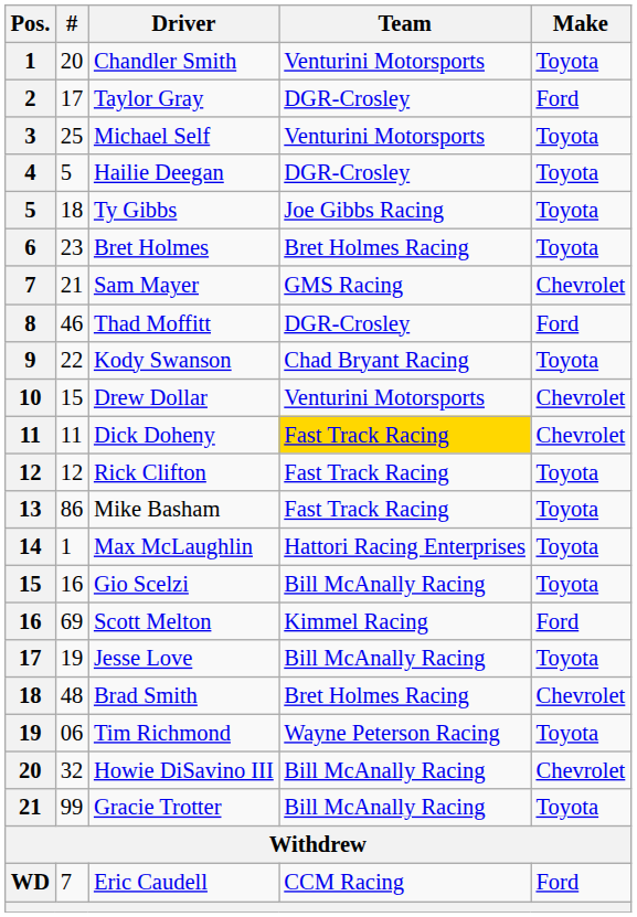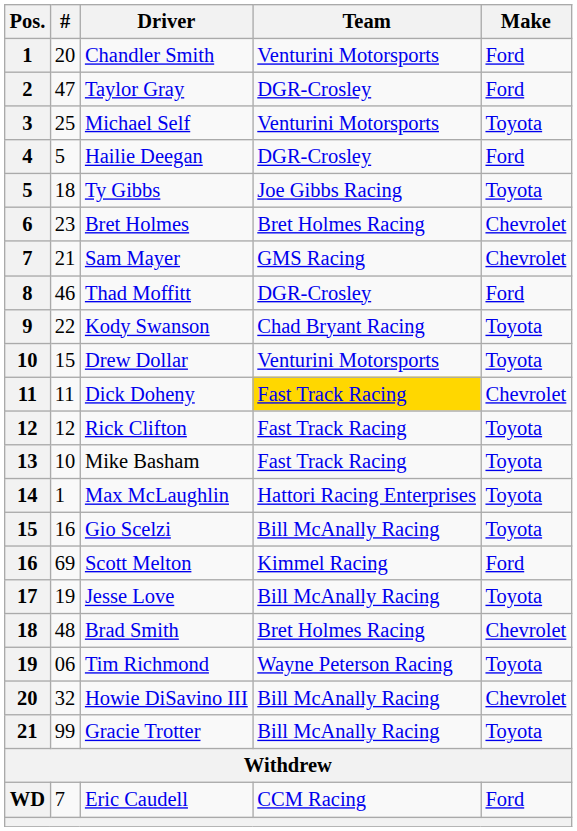 <table class="wikitable" style="font-size:95%">
 <tr>
 <th>Pos.</th>
 <th>#</th>
 <th>Driver</th>
 <th>Team</th>
 <th>Make</th>
 </tr>
 <tr>
 <th>1</th>
 <td>20</td>
 <td><a href='#'>Chandler Smith</a></td>
 <td><a href='#'>Venturini Motorsports</a></td>
-<td><a href='#'>Toyota</a></td>
+<td><a href='#'>Ford</a></td>
 </tr>
 <tr>
 <th>2</th>
-<td>17</td>
+<td>47</td>
 <td><a href='#'>Taylor Gray</a></td>
 <td><a href='#'>DGR-Crosley</a></td>
 <td><a href='#'>Ford</a></td>
 </tr>
 <tr>
 <th>3</th>
 <td>25</td>
 <td><a href='#'>Michael Self</a></td>
 <td><a href='#'>Venturini Motorsports</a></td>
 <td><a href='#'>Toyota</a></td>
 </tr>
 <tr>
 <th>4</th>
 <td>5</td>
 <td><a href='#'>Hailie Deegan</a></td>
 <td><a href='#'>DGR-Crosley</a></td>
-<td><a href='#'>Toyota</a></td>
+<td><a href='#'>Ford</a></td>
 </tr>
 <tr>
 <th>5</th>
 <td>18</td>
 <td><a href='#'>Ty Gibbs</a></td>
 <td><a href='#'>Joe Gibbs Racing</a></td>
 <td><a href='#'>Toyota</a></td>
 </tr>
 <tr>
 <th>6</th>
 <td>23</td>
 <td><a href='#'>Bret Holmes</a></td>
 <td><a href='#'>Bret Holmes Racing</a></td>
-<td><a href='#'>Toyota</a></td>
+<td><a href='#'>Chevrolet</a></td>
 </tr>
 <tr>
 <th>7</th>
 <td>21</td>
 <td><a href='#'>Sam Mayer</a></td>
 <td><a href='#'>GMS Racing</a></td>
 <td><a href='#'>Chevrolet</a></td>
 </tr>
 <tr>
 <th>8</th>
 <td>46</td>
 <td><a href='#'>Thad Moffitt</a></td>
 <td><a href='#'>DGR-Crosley</a></td>
 <td><a href='#'>Ford</a></td>
 </tr>
 <tr>
 <th>9</th>
 <td>22</td>
 <td><a href='#'>Kody Swanson</a></td>
 <td><a href='#'>Chad Bryant Racing</a></td>
 <td><a href='#'>Toyota</a></td>
 </tr>
 <tr>
 <th>10</th>
 <td>15</td>
 <td><a href='#'>Drew Dollar</a></td>
 <td><a href='#'>Venturini Motorsports</a></td>
-<td><a href='#'>Chevrolet</a></td>
+<td><a href='#'>Toyota</a></td>
 </tr>
 <tr>
 <th>11</th>
 <td>11</td>
 <td><a href='#'>Dick Doheny</a></td>
 <td style="background: gold;"><a href='#'>Fast Track Racing</a></td>
 <td><a href='#'>Chevrolet</a></td>
 </tr>
 <tr>
 <th>12</th>
 <td>12</td>
 <td><a href='#'>Rick Clifton</a></td>
 <td><a href='#'>Fast Track Racing</a></td>
 <td><a href='#'>Toyota</a></td>
 </tr>
 <tr>
 <th>13</th>
-<td>86</td>
+<td>10</td>
 <td>Mike Basham</td>
 <td><a href='#'>Fast Track Racing</a></td>
 <td><a href='#'>Toyota</a></td>
 </tr>
 <tr>
 <th>14</th>
 <td>1</td>
 <td><a href='#'>Max McLaughlin</a></td>
 <td><a href='#'>Hattori Racing Enterprises</a></td>
 <td><a href='#'>Toyota</a></td>
 </tr>
 <tr>
 <th>15</th>
 <td>16</td>
 <td><a href='#'>Gio Scelzi</a></td>
 <td><a href='#'>Bill McAnally Racing</a></td>
 <td><a href='#'>Toyota</a></td>
 </tr>
 <tr>
 <th>16</th>
 <td>69</td>
 <td><a href='#'>Scott Melton</a></td>
 <td><a href='#'>Kimmel Racing</a></td>
 <td><a href='#'>Ford</a></td>
 </tr>
 <tr>
 <th>17</th>
 <td>19</td>
 <td><a href='#'>Jesse Love</a></td>
 <td><a href='#'>Bill McAnally Racing</a></td>
 <td><a href='#'>Toyota</a></td>
 </tr>
 <tr>
 <th>18</th>
 <td>48</td>
 <td><a href='#'>Brad Smith</a></td>
 <td><a href='#'>Bret Holmes Racing</a></td>
 <td><a href='#'>Chevrolet</a></td>
 </tr>
 <tr>
 <th>19</th>
 <td>06</td>
 <td><a href='#'>Tim Richmond</a></td>
 <td><a href='#'>Wayne Peterson Racing</a></td>
 <td><a href='#'>Toyota</a></td>
 </tr>
 <tr>
 <th>20</th>
 <td>32</td>
 <td><a href='#'>Howie DiSavino III</a></td>
 <td><a href='#'>Bill McAnally Racing</a></td>
 <td><a href='#'>Chevrolet</a></td>
 </tr>
 <tr>
 <th>21</th>
 <td>99</td>
 <td><a href='#'>Gracie Trotter</a></td>
 <td><a href='#'>Bill McAnally Racing</a></td>
 <td><a href='#'>Toyota</a></td>
 </tr>
 <tr>
 <th colspan="5">Withdrew</th>
 </tr>
 <tr>
 <th>WD</th>
 <td>7</td>
 <td><a href='#'>Eric Caudell</a></td>
 <td><a href='#'>CCM Racing</a></td>
 <td><a href='#'>Ford</a></td>
 </tr>
 <tr>
 <th colspan="5"></th>
 </tr>
 </table>
